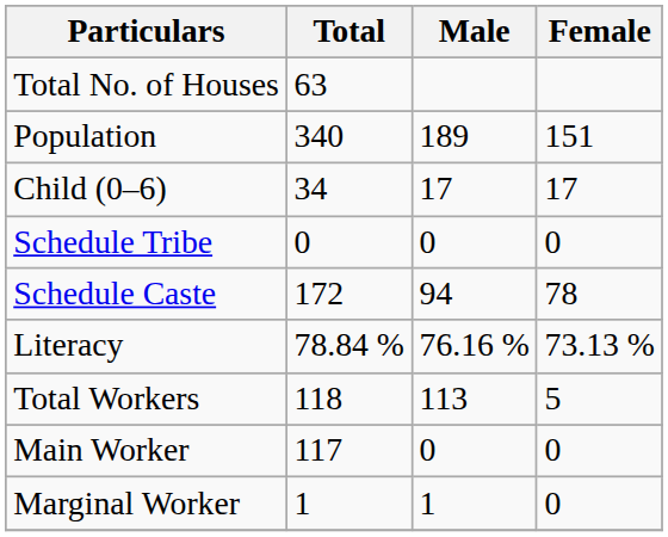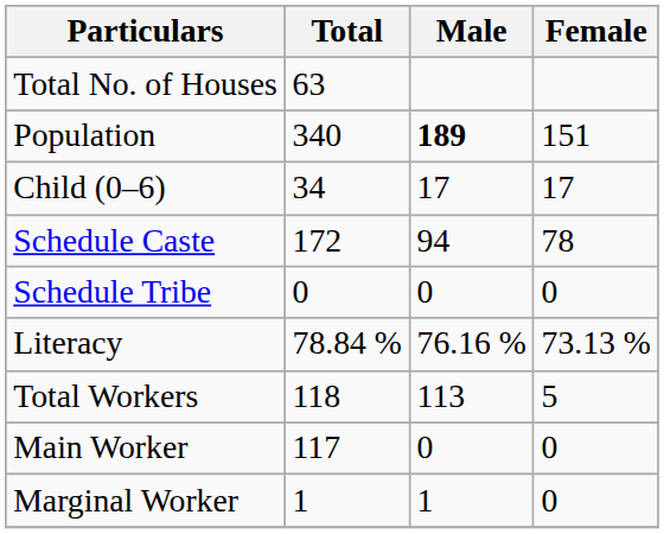 <table class="wikitable sortable">
 <tr>
 <th>Particulars</th>
 <th>Total</th>
 <th>Male</th>
 <th>Female</th>
 </tr>
 <tr>
 <td>Total No. of Houses</td>
 <td>63</td>
 <td></td>
 <td></td>
 </tr>
 <tr>
 <td>Population</td>
 <td>340</td>
-<td>189</td>
+<td><strong>189</strong></td>
 <td>151</td>
 </tr>
 <tr>
 <td>Child (0–6)</td>
 <td>34</td>
 <td>17</td>
 <td>17</td>
 </tr>
 <tr>
+<td><a href='#'>Schedule Caste</a></td>
+<td>172</td>
+<td>94</td>
+<td>78</td>
+</tr>
+<tr>
 <td><a href='#'>Schedule Tribe</a></td>
 <td>0</td>
 <td>0</td>
 <td>0</td>
-</tr>
-<tr>
-<td><a href='#'>Schedule Caste</a></td>
-<td>172</td>
-<td>94</td>
-<td>78</td>
 </tr>
 <tr>
 <td>Literacy</td>
 <td>78.84  %</td>
 <td>76.16  %</td>
 <td>73.13  %</td>
 </tr>
 <tr>
 <td>Total Workers</td>
 <td>118</td>
 <td>113</td>
 <td>5</td>
 </tr>
 <tr>
 <td>Main Worker</td>
 <td>117</td>
 <td>0</td>
 <td>0</td>
 </tr>
 <tr>
 <td>Marginal Worker</td>
 <td>1</td>
 <td>1</td>
 <td>0</td>
 </tr>
 <tr>
 </tr>
 </table>
